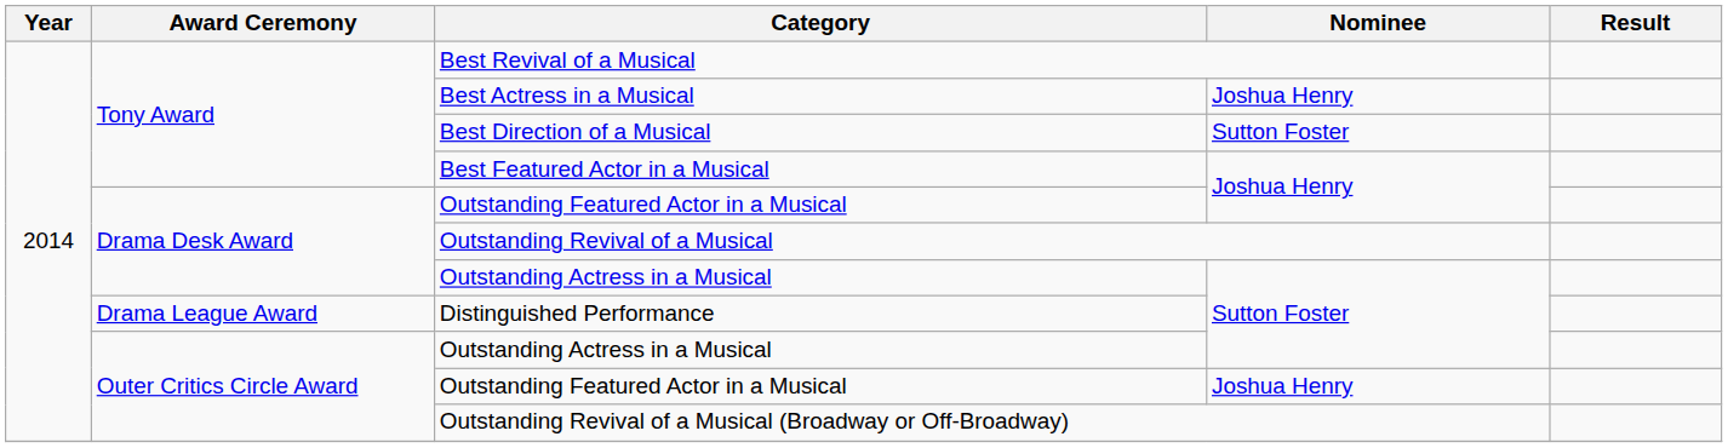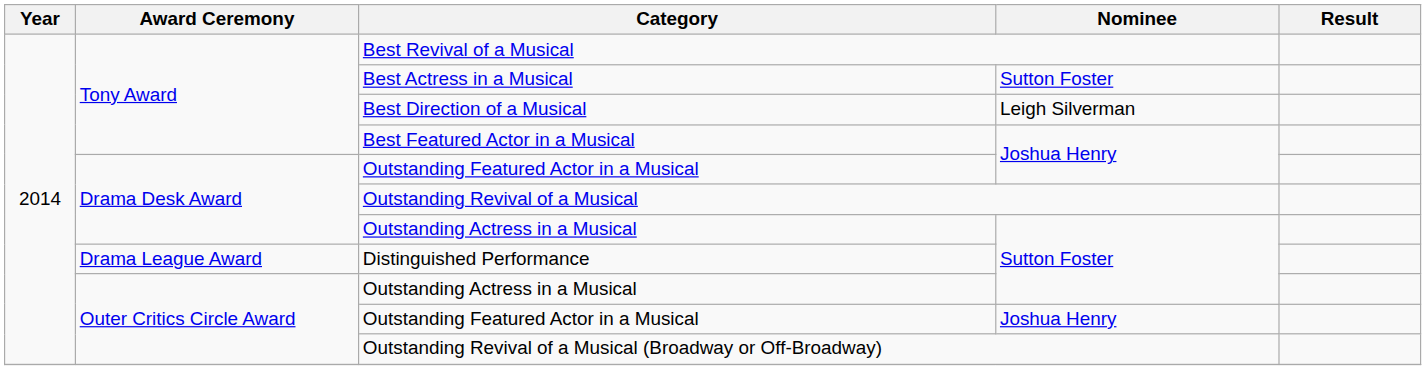 <table class="wikitable" style="width:95%;">
 <tr>
 <th style="width:5%;">Year</th>
 <th style="width:20%;">Award Ceremony</th>
 <th style="width:45%;">Category</th>
 <th style="width:20%;">Nominee</th>
 <th style="width:10%;">Result</th>
 </tr>
 <tr>
 <td rowspan="11" style="text-align:center;">2014</td>
 <td rowspan="4"><a href='#'>Tony Award</a></td>
 <td colspan="2"><a href='#'>Best Revival of a Musical</a></td>
 <td></td>
 </tr>
 <tr>
 <td><a href='#'>Best Actress in a Musical</a></td>
-<td><a href='#'>Joshua Henry</a></td>
+<td><a href='#'>Sutton Foster</a></td>
 <td></td>
 </tr>
 <tr>
 <td><a href='#'>Best Direction of a Musical</a></td>
-<td><a href='#'>Sutton Foster</a></td>
+<td>Leigh Silverman</td>
 <td></td>
 </tr>
 <tr>
 <td><a href='#'>Best Featured Actor in a Musical</a></td>
 <td rowspan=2><a href='#'>Joshua Henry</a></td>
 <td></td>
 </tr>
 <tr>
 <td rowspan="3"><a href='#'>Drama Desk Award</a></td>
 <td><a href='#'>Outstanding Featured Actor in a Musical</a></td>
 <td></td>
 </tr>
 <tr>
 <td colspan="2"><a href='#'>Outstanding Revival of a Musical</a></td>
 <td></td>
 </tr>
 <tr>
 <td><a href='#'>Outstanding Actress in a Musical</a></td>
 <td rowspan=3><a href='#'>Sutton Foster</a></td>
 <td></td>
 </tr>
 <tr>
 <td><a href='#'>Drama League Award</a></td>
 <td>Distinguished Performance</td>
 <td></td>
 </tr>
 <tr>
 <td rowspan="3"><a href='#'>Outer Critics Circle Award</a></td>
 <td>Outstanding Actress in a Musical</td>
 <td></td>
 </tr>
 <tr>
 <td>Outstanding Featured Actor in a Musical</td>
 <td><a href='#'>Joshua Henry</a></td>
 <td></td>
 </tr>
 <tr>
 <td colspan="2">Outstanding Revival of a Musical (Broadway or Off-Broadway)</td>
 <td></td>
 </tr>
 <tr>
 </tr>
 </table>
